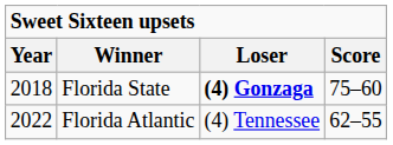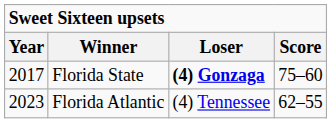 <table class="wikitable">
 <tr>
 <td colspan="4"><strong>Sweet Sixteen upsets</strong></td>
 </tr>
 <tr>
 <th>Year</th>
 <th>Winner</th>
 <th>Loser</th>
 <th>Score</th>
 </tr>
 <tr>
-<td>2018</td>
+<td>2017</td>
 <td>Florida State</td>
 <td><strong>(4) <a href='#'>Gonzaga</a></strong></td>
 <td>75–60</td>
 </tr>
 <tr>
-<td>2022</td>
+<td>2023</td>
 <td>Florida Atlantic</td>
 <td>(4) <a href='#'>Tennessee</a></td>
 <td>62–55</td>
 </tr>
 </table>
